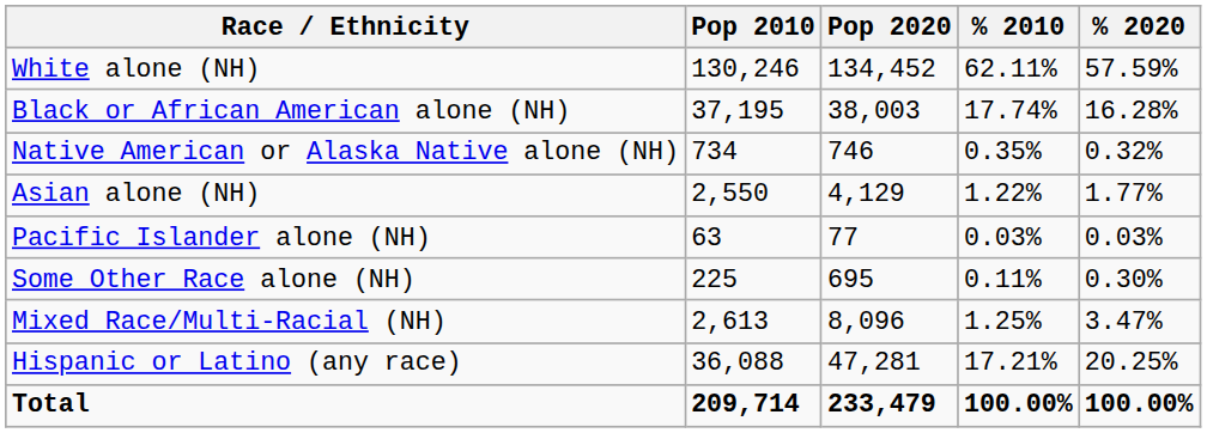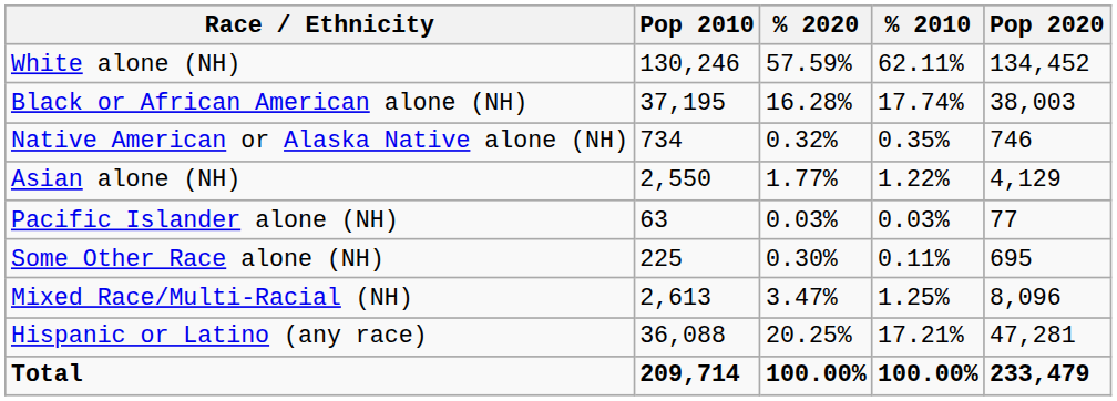 <table class="wikitable">
 <tr>
 <th>Race / Ethnicity</th>
 <th>Pop 2010</th>
+<th>% 2020</th>
+<th>% 2010</th>
 <th>Pop 2020</th>
-<th>% 2010</th>
-<th>% 2020</th>
 </tr>
 <tr>
 <td><a href='#'>White</a> alone (NH)</td>
 <td>130,246</td>
+<td>57.59%</td>
+<td>62.11%</td>
 <td>134,452</td>
-<td>62.11%</td>
-<td>57.59%</td>
 </tr>
 <tr>
 <td><a href='#'>Black or African American</a> alone (NH)</td>
 <td>37,195</td>
+<td>16.28%</td>
+<td>17.74%</td>
 <td>38,003</td>
-<td>17.74%</td>
-<td>16.28%</td>
 </tr>
 <tr>
 <td><a href='#'>Native American</a> or <a href='#'>Alaska Native</a> alone (NH)</td>
 <td>734</td>
+<td>0.32%</td>
+<td>0.35%</td>
 <td>746</td>
-<td>0.35%</td>
-<td>0.32%</td>
 </tr>
 <tr>
 <td><a href='#'>Asian</a> alone (NH)</td>
 <td>2,550</td>
+<td>1.77%</td>
+<td>1.22%</td>
 <td>4,129</td>
-<td>1.22%</td>
-<td>1.77%</td>
 </tr>
 <tr>
 <td><a href='#'>Pacific Islander</a> alone (NH)</td>
 <td>63</td>
-<td>77</td>
 <td>0.03%</td>
 <td>0.03%</td>
+<td>77</td>
 </tr>
 <tr>
 <td><a href='#'>Some Other Race</a> alone (NH)</td>
 <td>225</td>
+<td>0.30%</td>
+<td>0.11%</td>
 <td>695</td>
-<td>0.11%</td>
-<td>0.30%</td>
 </tr>
 <tr>
 <td><a href='#'>Mixed Race/Multi-Racial</a> (NH)</td>
 <td>2,613</td>
+<td>3.47%</td>
+<td>1.25%</td>
 <td>8,096</td>
-<td>1.25%</td>
-<td>3.47%</td>
 </tr>
 <tr>
 <td><a href='#'>Hispanic or Latino</a> (any race)</td>
 <td>36,088</td>
+<td>20.25%</td>
+<td>17.21%</td>
 <td>47,281</td>
-<td>17.21%</td>
-<td>20.25%</td>
 </tr>
 <tr>
 <td><strong>Total</strong></td>
 <td><strong>209,714</strong></td>
-<td><strong>233,479</strong></td>
 <td><strong>100.00%</strong></td>
 <td><strong>100.00%</strong></td>
+<td><strong>233,479</strong></td>
 </tr>
 </table>
